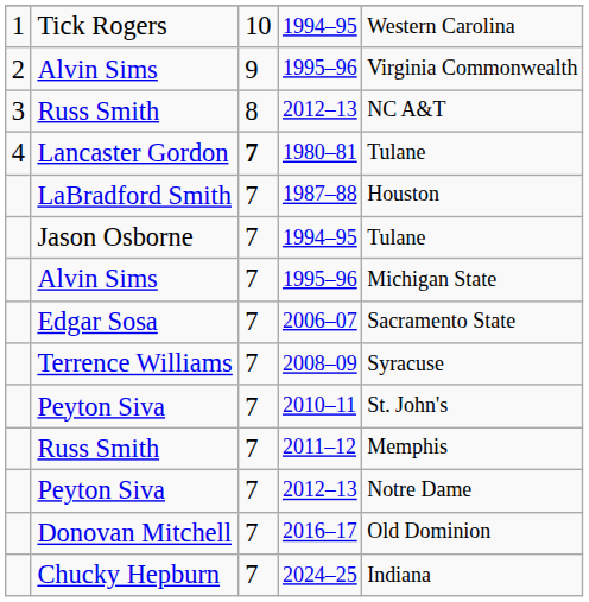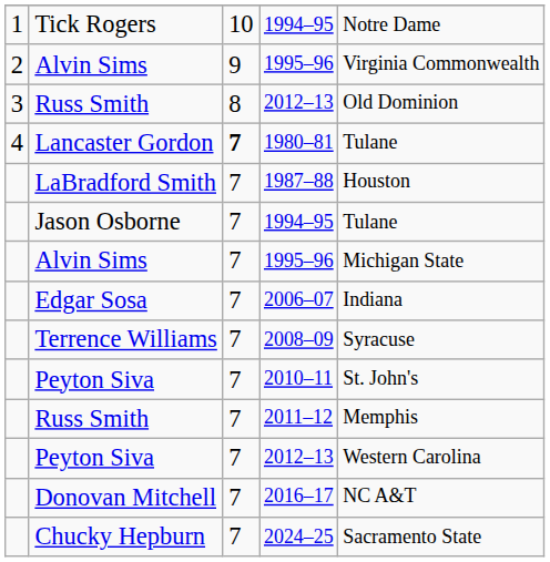 <table class="wikitable">
 <tr>
 </tr>
 <tr>
 <td>1</td>
 <td>Tick Rogers</td>
 <td>10</td>
 <td style="font-size:80%;"><a href='#'>1994–95</a></td>
-<td style="font-size:80%;">Western Carolina</td>
+<td style="font-size:80%;">Notre Dame</td>
 </tr>
 <tr>
 <td>2</td>
 <td><a href='#'>Alvin Sims</a></td>
 <td>9</td>
 <td style="font-size:80%;"><a href='#'>1995–96</a></td>
 <td style="font-size:80%;">Virginia Commonwealth</td>
 </tr>
 <tr>
 <td>3</td>
 <td><a href='#'>Russ Smith</a></td>
 <td>8</td>
 <td style="font-size:80%;"><a href='#'>2012–13</a></td>
-<td style="font-size:80%;">NC A&T</td>
+<td style="font-size:80%;">Old Dominion</td>
 </tr>
 <tr>
 <td>4</td>
 <td><a href='#'>Lancaster Gordon</a></td>
 <td><strong>7</strong></td>
 <td style="font-size:80%;"><a href='#'>1980–81</a></td>
 <td style="font-size:80%;">Tulane</td>
 </tr>
 <tr>
 <td></td>
 <td><a href='#'>LaBradford Smith</a></td>
 <td>7</td>
 <td style="font-size:80%;"><a href='#'>1987–88</a></td>
 <td style="font-size:80%;">Houston</td>
 </tr>
 <tr>
 <td></td>
 <td>Jason Osborne</td>
 <td>7</td>
 <td style="font-size:80%;"><a href='#'>1994–95</a></td>
 <td style="font-size:80%;">Tulane</td>
 </tr>
 <tr>
 <td></td>
 <td><a href='#'>Alvin Sims</a></td>
 <td>7</td>
 <td style="font-size:80%;"><a href='#'>1995–96</a></td>
 <td style="font-size:80%;">Michigan State</td>
 </tr>
 <tr>
 <td></td>
 <td><a href='#'>Edgar Sosa</a></td>
 <td>7</td>
 <td style="font-size:80%;"><a href='#'>2006–07</a></td>
-<td style="font-size:80%;">Sacramento State</td>
+<td style="font-size:80%;">Indiana</td>
 </tr>
 <tr>
 <td></td>
 <td><a href='#'>Terrence Williams</a></td>
 <td>7</td>
 <td style="font-size:80%;"><a href='#'>2008–09</a></td>
 <td style="font-size:80%;">Syracuse</td>
 </tr>
 <tr>
 <td></td>
 <td><a href='#'>Peyton Siva</a></td>
 <td>7</td>
 <td style="font-size:80%;"><a href='#'>2010–11</a></td>
 <td style="font-size:80%;">St. John's</td>
 </tr>
 <tr>
 <td></td>
 <td><a href='#'>Russ Smith</a></td>
 <td>7</td>
 <td style="font-size:80%;"><a href='#'>2011–12</a></td>
 <td style="font-size:80%;">Memphis</td>
 </tr>
 <tr>
 <td></td>
 <td><a href='#'>Peyton Siva</a></td>
 <td>7</td>
 <td style="font-size:80%;"><a href='#'>2012–13</a></td>
-<td style="font-size:80%;">Notre Dame</td>
+<td style="font-size:80%;">Western Carolina</td>
 </tr>
 <tr>
 <td></td>
 <td><a href='#'>Donovan Mitchell</a></td>
 <td>7</td>
 <td style="font-size:80%;"><a href='#'>2016–17</a></td>
-<td style="font-size:80%;">Old Dominion</td>
+<td style="font-size:80%;">NC A&T</td>
 </tr>
 <tr>
 <td></td>
 <td><a href='#'>Chucky Hepburn</a></td>
 <td>7</td>
 <td style="font-size:80%;"><a href='#'>2024–25</a></td>
-<td style="font-size:80%;">Indiana</td>
+<td style="font-size:80%;">Sacramento State</td>
 </tr>
 </table>
